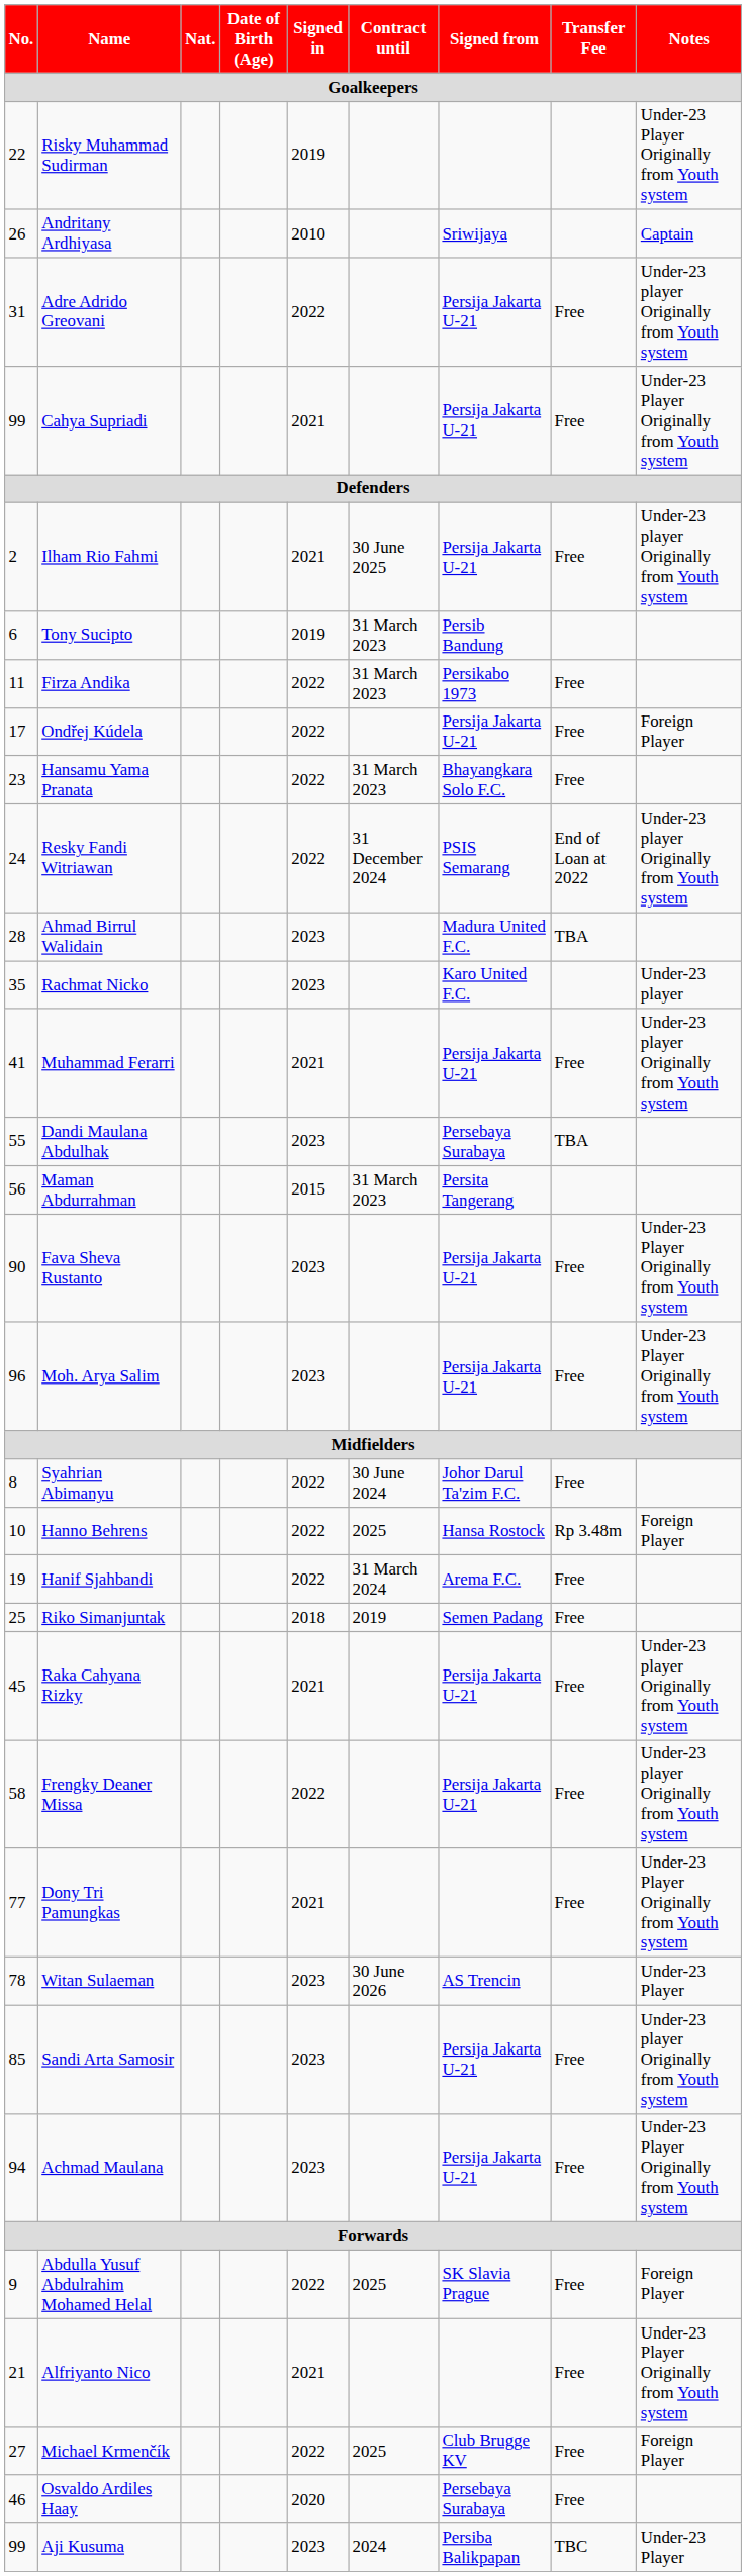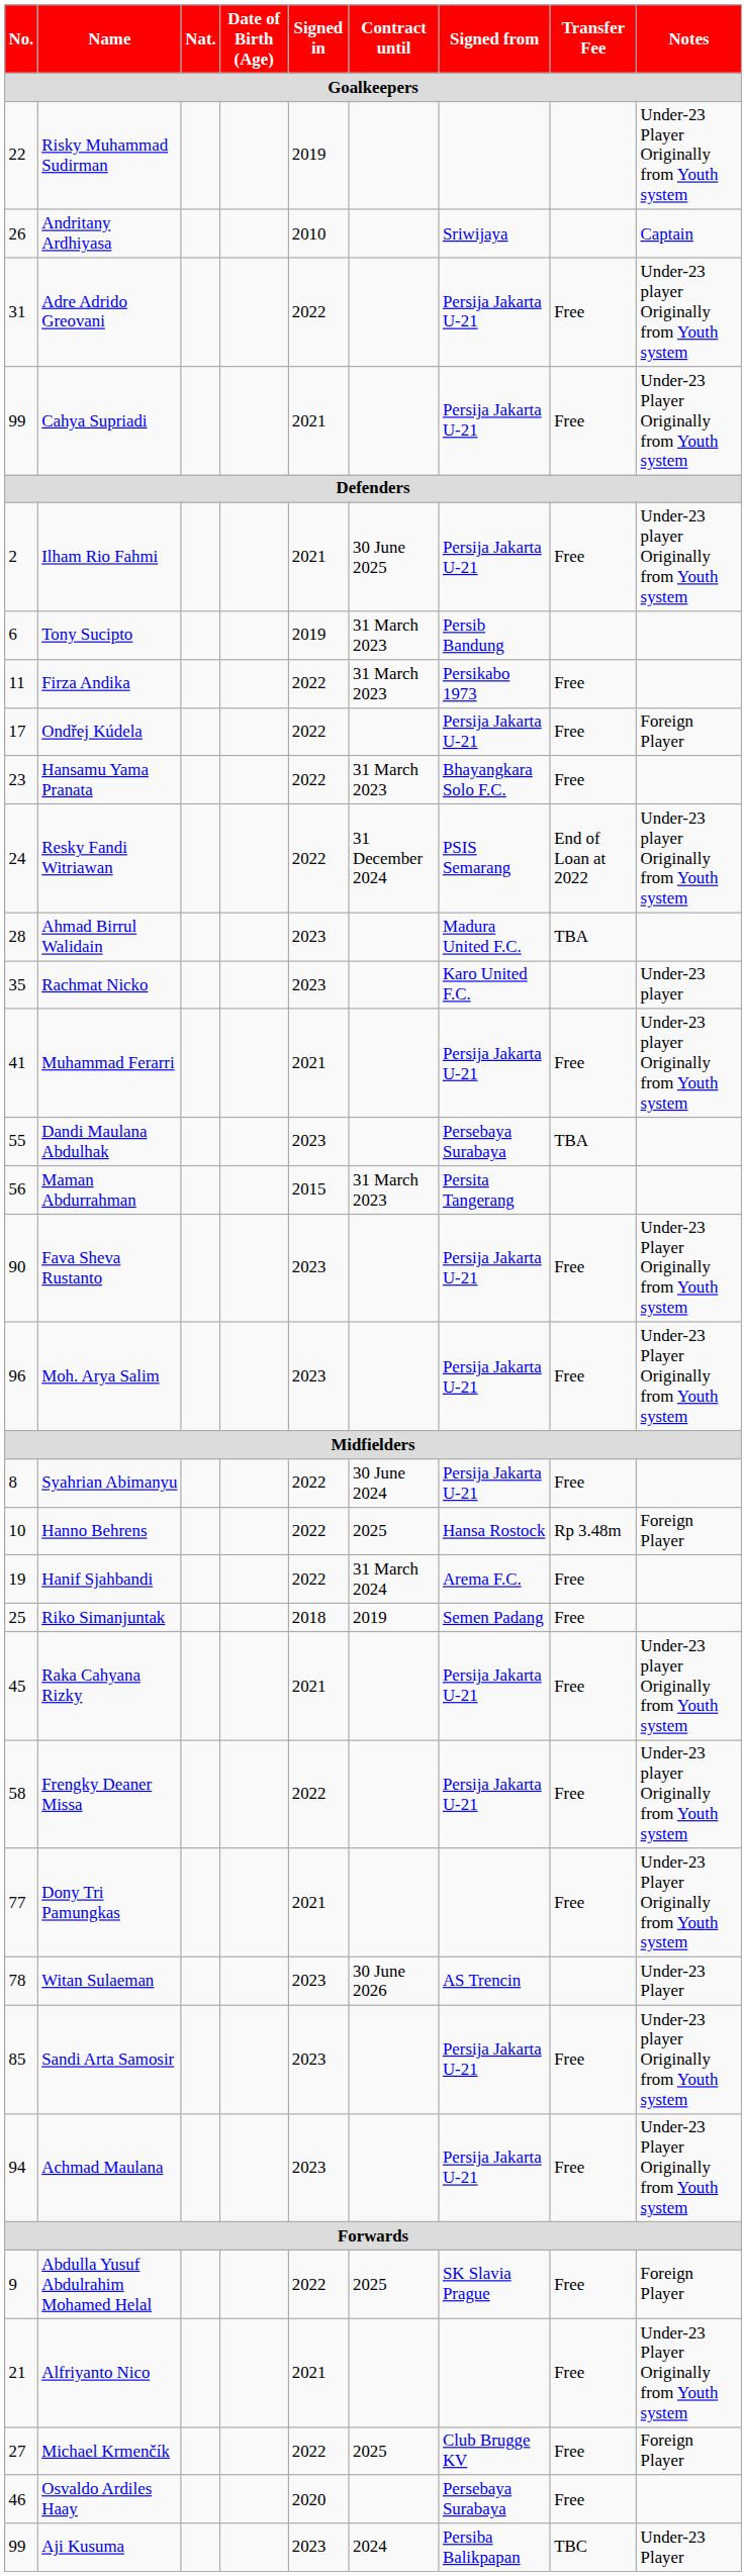 <table class="wikitable"  style="text-align:left; font-size:90%; width:100%;">
 <tr>
 <th style="background:red; color:white; text-align:center;">No.</th>
 <th style="background:red; color:white; text-align:center;">Name</th>
 <th style="background:red; color:white; text-align:center;">Nat.</th>
 <th style="background:red; color:white; text-align:center;">Date of Birth (Age)</th>
 <th style="background:red; color:white; text-align:center;">Signed in</th>
 <th style="background:red; color:white; text-align:center;">Contract until</th>
 <th style="background:red; color:white; text-align:center;">Signed from</th>
 <th style="background:red; color:white; text-align:center;">Transfer Fee</th>
 <th style="background:red; color:white; text-align:center;">Notes</th>
 </tr>
 <tr>
 <th colspan="9" style="background:#dcdcdc; text-align:center;">Goalkeepers</th>
 </tr>
 <tr>
 <td>22</td>
 <td><a href='#'>Risky Muhammad Sudirman</a></td>
 <td></td>
 <td></td>
 <td>2019</td>
 <td></td>
 <td></td>
 <td></td>
 <td>Under-23 Player <br> Originally from <a href='#'>Youth system</a></td>
 </tr>
 <tr>
 <td>26</td>
 <td><a href='#'>Andritany Ardhiyasa</a></td>
 <td></td>
 <td></td>
 <td>2010</td>
 <td></td>
 <td> <a href='#'>Sriwijaya</a></td>
 <td></td>
 <td><a href='#'>Captain</a></td>
 </tr>
 <tr>
 <td>31</td>
 <td><a href='#'>Adre Adrido Greovani</a></td>
 <td></td>
 <td></td>
 <td>2022</td>
 <td></td>
 <td> <a href='#'>Persija Jakarta U-21</a></td>
 <td>Free</td>
 <td>Under-23 player <br> Originally from <a href='#'>Youth system</a></td>
 </tr>
 <tr>
 <td>99</td>
 <td><a href='#'>Cahya Supriadi</a></td>
 <td></td>
 <td></td>
 <td>2021</td>
 <td></td>
 <td> <a href='#'>Persija Jakarta U-21</a></td>
 <td>Free</td>
 <td>Under-23 Player <br> Originally from <a href='#'>Youth system</a></td>
 </tr>
 <tr>
 <th colspan="9" style="background:#dcdcdc; text-align:center;">Defenders</th>
 </tr>
 <tr>
 <td>2</td>
 <td><a href='#'>Ilham Rio Fahmi</a></td>
 <td></td>
 <td></td>
 <td>2021</td>
 <td>30 June 2025</td>
 <td> <a href='#'>Persija Jakarta U-21</a></td>
 <td>Free</td>
 <td>Under-23 player <br> Originally from <a href='#'>Youth system</a></td>
 </tr>
 <tr>
 <td>6</td>
 <td><a href='#'>Tony Sucipto</a></td>
 <td></td>
 <td></td>
 <td>2019</td>
 <td>31 March 2023</td>
 <td> <a href='#'>Persib Bandung</a></td>
 <td></td>
 <td></td>
 </tr>
 <tr>
 <td>11</td>
 <td><a href='#'>Firza Andika</a></td>
 <td></td>
 <td></td>
 <td>2022</td>
 <td>31 March 2023</td>
 <td> <a href='#'>Persikabo 1973</a></td>
 <td>Free</td>
 <td></td>
 </tr>
 <tr>
 <td>17</td>
 <td><a href='#'>Ondřej Kúdela</a></td>
 <td></td>
 <td></td>
 <td>2022</td>
 <td></td>
 <td> <a href='#'>Persija Jakarta U-21</a></td>
 <td>Free</td>
 <td>Foreign Player</td>
 </tr>
 <tr>
 <td>23</td>
 <td><a href='#'>Hansamu Yama Pranata</a></td>
 <td></td>
 <td></td>
 <td>2022</td>
 <td>31 March 2023</td>
 <td> <a href='#'>Bhayangkara Solo F.C.</a></td>
 <td>Free</td>
 <td></td>
 </tr>
 <tr>
 <td>24</td>
 <td><a href='#'>Resky Fandi Witriawan</a></td>
 <td></td>
 <td></td>
 <td>2022</td>
 <td>31 December 2024</td>
 <td> <a href='#'>PSIS Semarang</a></td>
 <td>End of Loan at 2022</td>
 <td>Under-23 player <br> Originally from <a href='#'>Youth system</a></td>
 </tr>
 <tr>
 <td>28</td>
 <td><a href='#'>Ahmad Birrul Walidain</a></td>
 <td></td>
 <td></td>
 <td>2023</td>
 <td></td>
 <td> <a href='#'>Madura United F.C.</a></td>
 <td>TBA</td>
 <td></td>
 </tr>
 <tr>
 <td>35</td>
 <td><a href='#'>Rachmat Nicko</a></td>
 <td></td>
 <td></td>
 <td>2023</td>
 <td></td>
 <td> <a href='#'>Karo United F.C.</a></td>
 <td></td>
 <td>Under-23 player</td>
 </tr>
 <tr>
 <td>41</td>
 <td><a href='#'>Muhammad Ferarri</a></td>
 <td></td>
 <td></td>
 <td>2021</td>
 <td></td>
 <td> <a href='#'>Persija Jakarta U-21</a></td>
 <td>Free</td>
 <td>Under-23 player <br> Originally from <a href='#'>Youth system</a></td>
 </tr>
 <tr>
 <td>55</td>
 <td><a href='#'>Dandi Maulana Abdulhak</a></td>
 <td></td>
 <td></td>
 <td>2023</td>
 <td></td>
 <td> <a href='#'>Persebaya Surabaya</a></td>
 <td>TBA</td>
 <td></td>
 </tr>
 <tr>
 <td>56</td>
 <td><a href='#'>Maman Abdurrahman</a></td>
 <td></td>
 <td></td>
 <td>2015</td>
 <td>31 March 2023</td>
 <td> <a href='#'>Persita Tangerang</a></td>
 <td></td>
 <td></td>
 </tr>
 <tr>
 <td>90</td>
 <td><a href='#'>Fava Sheva Rustanto</a></td>
 <td></td>
 <td></td>
 <td>2023</td>
 <td></td>
 <td> <a href='#'>Persija Jakarta U-21</a></td>
 <td>Free</td>
 <td>Under-23 Player <br> Originally from <a href='#'>Youth system</a></td>
 </tr>
 <tr>
 <td>96</td>
 <td><a href='#'>Moh. Arya Salim</a></td>
 <td></td>
 <td></td>
 <td>2023</td>
 <td></td>
 <td> <a href='#'>Persija Jakarta U-21</a></td>
 <td>Free</td>
 <td>Under-23 Player <br> Originally from <a href='#'>Youth system</a></td>
 </tr>
 <tr>
 <th colspan="9" style="background:#dcdcdc; text-align:center;">Midfielders</th>
 </tr>
 <tr>
 <td>8</td>
 <td><a href='#'>Syahrian Abimanyu</a></td>
 <td></td>
 <td></td>
 <td>2022</td>
 <td>30 June 2024</td>
-<td> <a href='#'>Johor Darul Ta'zim F.C.</a></td>
+<td> <a href='#'>Persija Jakarta U-21</a></td>
 <td>Free</td>
 <td></td>
 </tr>
 <tr>
 <td>10</td>
 <td><a href='#'>Hanno Behrens</a></td>
 <td></td>
 <td></td>
 <td>2022</td>
 <td>2025</td>
 <td> <a href='#'>Hansa Rostock</a></td>
 <td>Rp 3.48m</td>
 <td>Foreign Player</td>
 </tr>
 <tr>
 <td>19</td>
 <td><a href='#'>Hanif Sjahbandi</a></td>
 <td></td>
 <td></td>
 <td>2022</td>
 <td>31 March 2024</td>
 <td> <a href='#'>Arema F.C.</a></td>
 <td>Free</td>
 <td></td>
 </tr>
 <tr>
 <td>25</td>
 <td><a href='#'>Riko Simanjuntak</a></td>
 <td></td>
 <td></td>
 <td>2018</td>
 <td>2019</td>
 <td> <a href='#'>Semen Padang</a></td>
 <td>Free</td>
 <td></td>
 </tr>
 <tr>
 <td>45</td>
 <td><a href='#'>Raka Cahyana Rizky</a></td>
 <td></td>
 <td></td>
 <td>2021</td>
 <td></td>
 <td> <a href='#'>Persija Jakarta U-21</a></td>
 <td>Free</td>
 <td>Under-23 player <br> Originally from <a href='#'>Youth system</a></td>
 </tr>
 <tr>
 <td>58</td>
 <td><a href='#'>Frengky Deaner Missa</a></td>
 <td></td>
 <td></td>
 <td>2022</td>
 <td></td>
 <td> <a href='#'>Persija Jakarta U-21</a></td>
 <td>Free</td>
 <td>Under-23 player <br> Originally from <a href='#'>Youth system</a></td>
 </tr>
 <tr>
 <td>77</td>
 <td><a href='#'>Dony Tri Pamungkas</a></td>
 <td></td>
 <td></td>
 <td>2021</td>
 <td></td>
 <td></td>
 <td>Free</td>
 <td>Under-23 Player <br> Originally from <a href='#'>Youth system</a></td>
 </tr>
 <tr>
 <td>78</td>
 <td><a href='#'>Witan Sulaeman</a></td>
 <td></td>
 <td></td>
 <td>2023</td>
 <td>30 June 2026</td>
 <td> <a href='#'>AS Trencin</a></td>
 <td></td>
 <td>Under-23 Player</td>
 </tr>
 <tr>
 <td>85</td>
 <td><a href='#'>Sandi Arta Samosir</a></td>
 <td></td>
 <td></td>
 <td>2023</td>
 <td></td>
 <td> <a href='#'>Persija Jakarta U-21</a></td>
 <td>Free</td>
 <td>Under-23 player <br> Originally from <a href='#'>Youth system</a></td>
 </tr>
 <tr>
 <td>94</td>
 <td><a href='#'>Achmad Maulana</a></td>
 <td></td>
 <td></td>
 <td>2023</td>
 <td></td>
 <td> <a href='#'>Persija Jakarta U-21</a></td>
 <td>Free</td>
 <td>Under-23 Player <br> Originally from <a href='#'>Youth system</a></td>
 </tr>
 <tr>
 <th colspan="9" style="background:#dcdcdc; text-align:center;">Forwards</th>
 </tr>
 <tr>
 <td>9</td>
 <td><a href='#'>Abdulla Yusuf Abdulrahim Mohamed Helal</a></td>
 <td></td>
 <td></td>
 <td>2022</td>
 <td>2025</td>
 <td> <a href='#'>SK Slavia Prague</a></td>
 <td>Free</td>
 <td>Foreign Player</td>
 </tr>
 <tr>
 <td>21</td>
 <td><a href='#'>Alfriyanto Nico</a></td>
 <td></td>
 <td></td>
 <td>2021</td>
 <td></td>
 <td></td>
 <td>Free</td>
 <td>Under-23 Player <br> Originally from <a href='#'>Youth system</a></td>
 </tr>
 <tr>
 <td>27</td>
 <td><a href='#'>Michael Krmenčík</a></td>
 <td></td>
 <td></td>
 <td>2022</td>
 <td>2025</td>
 <td> <a href='#'>Club Brugge KV</a></td>
 <td>Free</td>
 <td>Foreign Player</td>
 </tr>
 <tr>
 <td>46</td>
 <td><a href='#'>Osvaldo Ardiles Haay</a></td>
 <td></td>
 <td></td>
 <td>2020</td>
 <td></td>
 <td> <a href='#'>Persebaya Surabaya</a></td>
 <td>Free</td>
 <td></td>
 </tr>
 <tr>
 <td>99</td>
 <td><a href='#'>Aji Kusuma</a></td>
 <td></td>
 <td></td>
 <td>2023</td>
 <td>2024</td>
 <td> <a href='#'>Persiba Balikpapan</a></td>
 <td>TBC</td>
 <td>Under-23 Player</td>
 </tr>
 </table>
